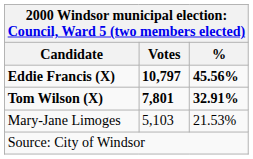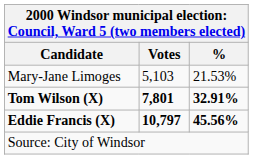 <table class="wikitable">
 <tr>
 <th colspan="3"><strong>2000 Windsor municipal election:</strong><br><a href='#'>Council, Ward 5 (two members elected)</a></th>
 </tr>
 <tr>
 <th>Candidate</th>
 <th>Votes</th>
 <th>%</th>
 </tr>
 <tr>
-<td><strong>Eddie Francis (X)</strong></td>
-<td><strong>10,797</strong></td>
-<td><strong>45.56%</strong></td>
+<td>Mary-Jane Limoges</td>
+<td>5,103</td>
+<td>21.53%</td>
 </tr>
 <tr>
 <td><strong>Tom Wilson (X)</strong></td>
 <td><strong>7,801</strong></td>
 <td><strong>32.91%</strong></td>
 </tr>
 <tr>
-<td>Mary-Jane Limoges</td>
-<td>5,103</td>
-<td>21.53%</td>
+<td><strong>Eddie Francis (X)</strong></td>
+<td><strong>10,797</strong></td>
+<td><strong>45.56%</strong></td>
 </tr>
 <tr>
 <td colspan="3">Source: City of Windsor</td>
 </tr>
 </table>
